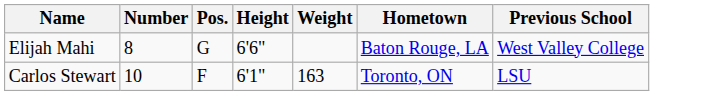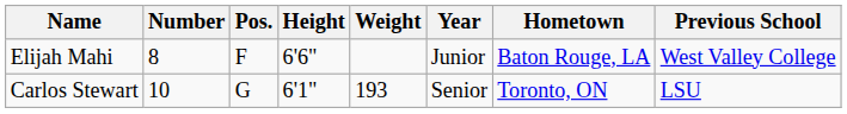 <table class="wikitable sortable" border="1">
 <tr>
 <th>Name</th>
 <th>Number</th>
 <th>Pos.</th>
 <th>Height</th>
 <th>Weight</th>
+<th>Year</th>
 <th>Hometown</th>
 <th class="unsortable">Previous School</th>
 </tr>
 <tr>
 <td>Elijah Mahi</td>
 <td>8</td>
-<td>G</td>
+<td>F</td>
 <td>6'6"</td>
 <td></td>
+<td>Junior</td>
 <td><a href='#'>Baton Rouge, LA</a></td>
 <td><a href='#'>West Valley College</a></td>
 </tr>
 <tr>
 <td>Carlos Stewart</td>
 <td>10</td>
-<td>F</td>
+<td>G</td>
 <td>6'1"</td>
-<td>163</td>
+<td>193</td>
+<td>Senior</td>
 <td><a href='#'>Toronto, ON</a></td>
 <td><a href='#'>LSU</a></td>
 </tr>
 </table>
